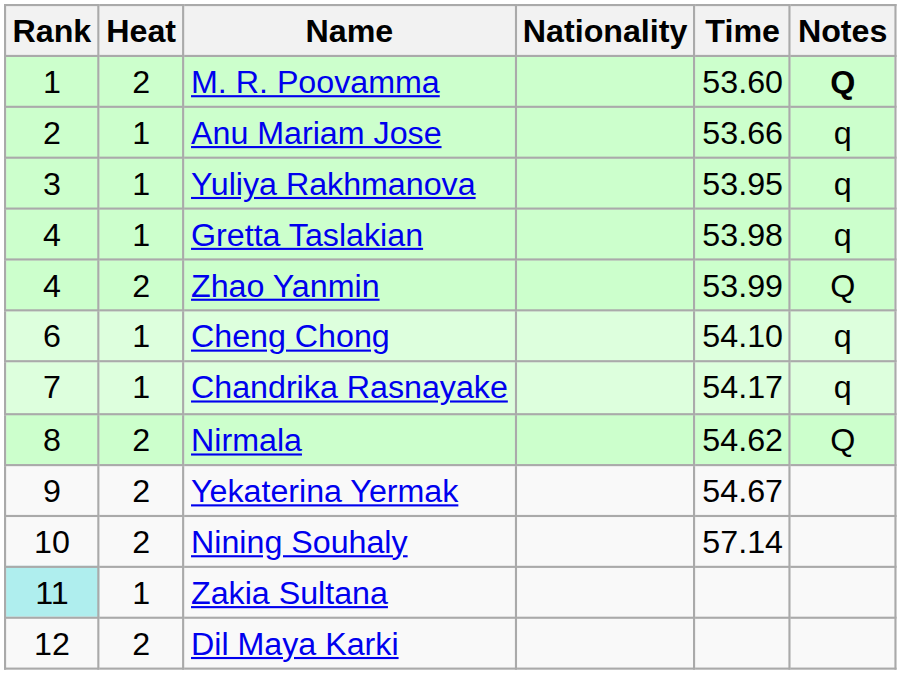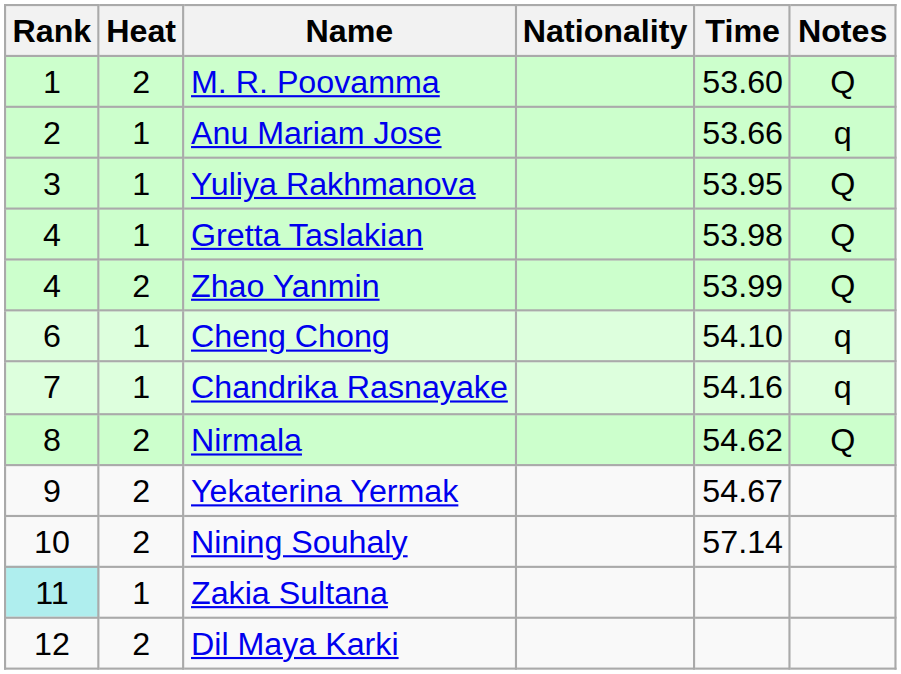 <table class="wikitable sortable" style="text-align:center; font-size:95%">
 <tr>
 <th>Rank</th>
 <th>Heat</th>
 <th>Name</th>
 <th>Nationality</th>
 <th>Time</th>
 <th>Notes</th>
 </tr>
 <tr bgcolor=ccffcc>
 <td>1</td>
 <td>2</td>
 <td align=left><a href='#'>M. R. Poovamma</a></td>
 <td align=left></td>
 <td>53.60</td>
-<td><strong>Q</strong></td>
+<td>Q</td>
 </tr>
 <tr bgcolor=ccffcc>
 <td>2</td>
 <td>1</td>
 <td align=left><a href='#'>Anu Mariam Jose</a></td>
 <td align=left></td>
 <td>53.66</td>
 <td>q</td>
 </tr>
 <tr bgcolor=ccffcc>
 <td>3</td>
 <td>1</td>
 <td align=left><a href='#'>Yuliya Rakhmanova</a></td>
 <td align=left></td>
 <td>53.95</td>
-<td>q</td>
+<td>Q</td>
 </tr>
 <tr bgcolor=ccffcc>
 <td>4</td>
 <td>1</td>
 <td align=left><a href='#'>Gretta Taslakian</a></td>
 <td align=left></td>
 <td>53.98</td>
-<td>q</td>
+<td>Q</td>
 </tr>
 <tr bgcolor=ccffcc>
 <td>4</td>
 <td>2</td>
 <td align=left><a href='#'>Zhao Yanmin</a></td>
 <td align=left></td>
 <td>53.99</td>
 <td>Q</td>
 </tr>
 <tr bgcolor=ddffdd>
 <td>6</td>
 <td>1</td>
 <td align=left><a href='#'>Cheng Chong</a></td>
 <td align=left></td>
 <td>54.10</td>
 <td>q</td>
 </tr>
 <tr bgcolor=ddffdd>
 <td>7</td>
 <td>1</td>
 <td align=left><a href='#'>Chandrika Rasnayake</a></td>
 <td align=left></td>
-<td>54.17</td>
+<td>54.16</td>
 <td>q</td>
 </tr>
 <tr bgcolor=ccffcc>
 <td>8</td>
 <td>2</td>
 <td align=left><a href='#'>Nirmala</a></td>
 <td align=left></td>
 <td>54.62</td>
 <td>Q</td>
 </tr>
 <tr>
 <td>9</td>
 <td>2</td>
 <td align=left><a href='#'>Yekaterina Yermak</a></td>
 <td align=left></td>
 <td>54.67</td>
 <td></td>
 </tr>
 <tr>
 <td>10</td>
 <td>2</td>
 <td align=left><a href='#'>Nining Souhaly</a></td>
 <td align=left></td>
 <td>57.14</td>
 <td></td>
 </tr>
 <tr>
 <td style="background: paleturquoise;">11</td>
 <td>1</td>
 <td align=left><a href='#'>Zakia Sultana</a></td>
 <td align=left></td>
 <td></td>
 <td></td>
 </tr>
 <tr>
 <td>12</td>
 <td>2</td>
 <td align=left><a href='#'>Dil Maya Karki</a></td>
 <td align=left></td>
 <td></td>
 <td></td>
 </tr>
 </table>
